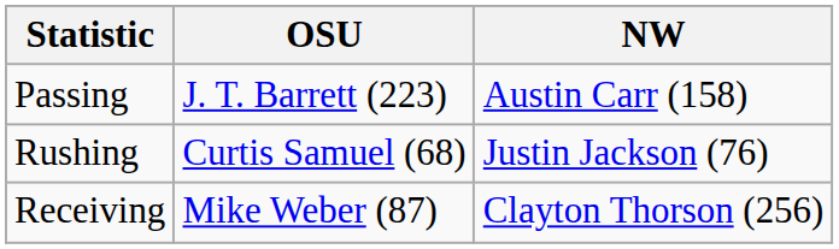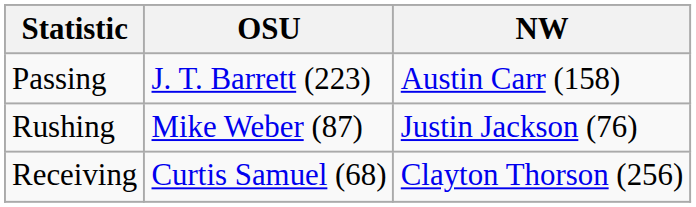 <table class="wikitable">
 <tr>
 <th>Statistic</th>
 <th>OSU</th>
 <th>NW</th>
 </tr>
 <tr>
 <td>Passing</td>
 <td><a href='#'>J. T. Barrett</a> (223)</td>
 <td><a href='#'>Austin Carr</a> (158)</td>
 </tr>
 <tr>
 <td>Rushing</td>
-<td><a href='#'>Curtis Samuel</a> (68)</td>
+<td><a href='#'>Mike Weber</a> (87)</td>
 <td><a href='#'>Justin Jackson</a> (76)</td>
 </tr>
 <tr>
 <td>Receiving</td>
-<td><a href='#'>Mike Weber</a> (87)</td>
+<td><a href='#'>Curtis Samuel</a> (68)</td>
 <td><a href='#'>Clayton Thorson</a> (256)</td>
 </tr>
 </table>
